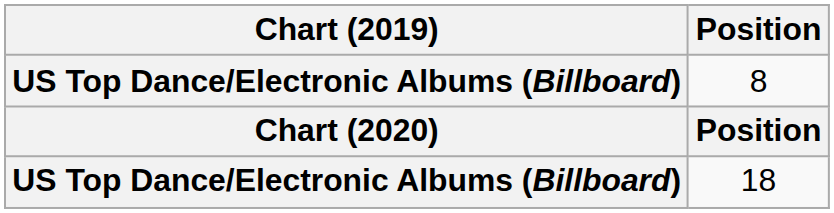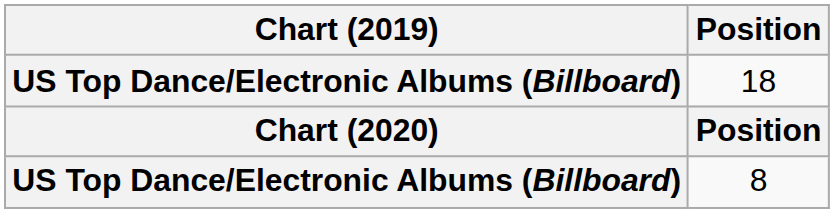 <table class="wikitable plainrowheaders" style="text-align:center">
 <tr>
 <th scope="col">Chart (2019)</th>
 <th scope="col">Position</th>
 </tr>
 <tr>
 <th scope="row">US Top Dance/Electronic Albums (<em>Billboard</em>)</th>
-<td>8</td>
+<td>18</td>
 </tr>
 <tr>
 <th scope="col">Chart (2020)</th>
 <th scope="col">Position</th>
 </tr>
 <tr>
 <th scope="row">US Top Dance/Electronic Albums (<em>Billboard</em>)</th>
-<td>18</td>
+<td>8</td>
 </tr>
 </table>
